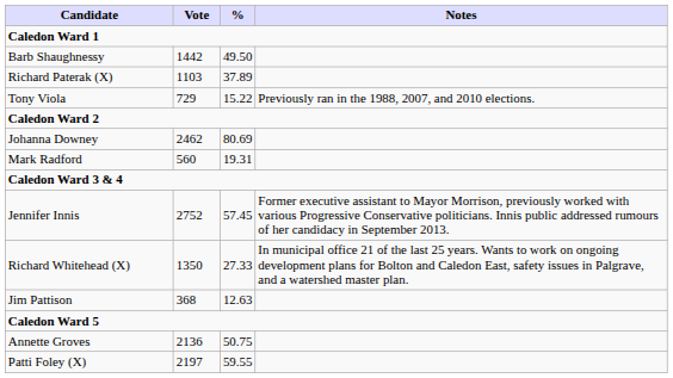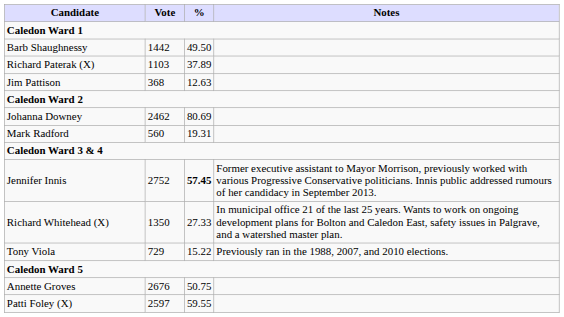 <table class="wikitable">
 <tr>
 <th style="background:#ddf; width:200px;">Candidate</th>
 <th style="background:#ddf; width:50px;">Vote</th>
 <th style="background:#ddf; width:30px;">%</th>
 <th style="background:#ddf; width:500px;">Notes</th>
 </tr>
 <tr>
 <td colspan="4"><strong>Caledon Ward 1</strong></td>
 </tr>
 <tr>
 <td>Barb Shaughnessy</td>
 <td>1442</td>
 <td>49.50</td>
 <td></td>
 </tr>
 <tr>
 <td>Richard Paterak (X)</td>
 <td>1103</td>
 <td>37.89</td>
 <td></td>
 </tr>
 <tr>
-<td>Tony Viola</td>
-<td>729</td>
-<td>15.22</td>
-<td>Previously ran in the 1988, 2007, and 2010 elections.</td>
+<td>Jim Pattison</td>
+<td>368</td>
+<td>12.63</td>
+<td></td>
 </tr>
 <tr>
 <td colspan="4"><strong>Caledon Ward 2</strong></td>
 </tr>
 <tr>
 <td>Johanna Downey</td>
 <td>2462</td>
 <td>80.69</td>
 <td></td>
 </tr>
 <tr>
 <td>Mark Radford</td>
 <td>560</td>
 <td>19.31</td>
 <td></td>
 </tr>
 <tr>
 <td colspan="4"><strong>Caledon Ward 3 & 4</strong></td>
 </tr>
 <tr>
 <td>Jennifer Innis</td>
 <td>2752</td>
-<td>57.45</td>
+<td><strong>57.45</strong></td>
 <td>Former executive assistant to Mayor Morrison, previously worked with various Progressive Conservative politicians. Innis public addressed rumours of her candidacy in September 2013.</td>
 </tr>
 <tr>
 <td>Richard Whitehead (X)</td>
 <td>1350</td>
 <td>27.33</td>
 <td>In municipal office 21 of the last 25 years. Wants to work on ongoing development plans for Bolton and Caledon East, safety issues in Palgrave, and a watershed master plan.</td>
 </tr>
 <tr>
-<td>Jim Pattison</td>
-<td>368</td>
-<td>12.63</td>
-<td></td>
+<td>Tony Viola</td>
+<td>729</td>
+<td>15.22</td>
+<td>Previously ran in the 1988, 2007, and 2010 elections.</td>
 </tr>
 <tr>
 <td colspan="4"><strong>Caledon Ward 5</strong></td>
 </tr>
 <tr>
 <td>Annette Groves</td>
-<td>2136</td>
+<td>2676</td>
 <td>50.75</td>
 <td></td>
 </tr>
 <tr>
 <td>Patti Foley (X)</td>
-<td>2197</td>
+<td>2597</td>
 <td>59.55</td>
 <td></td>
 </tr>
 </table>
